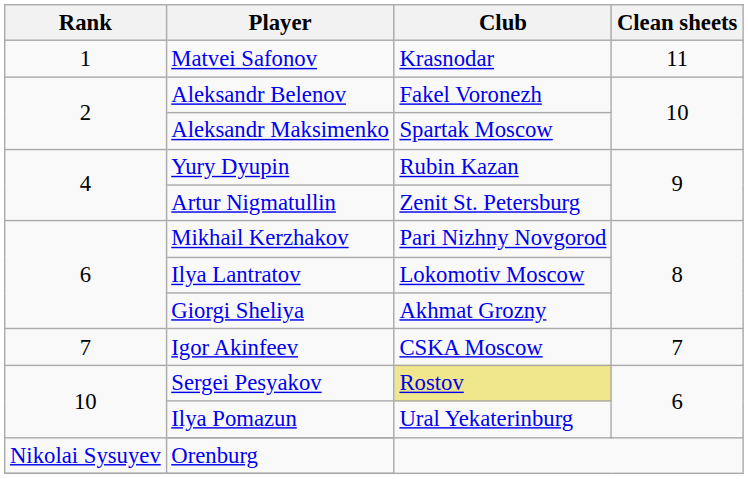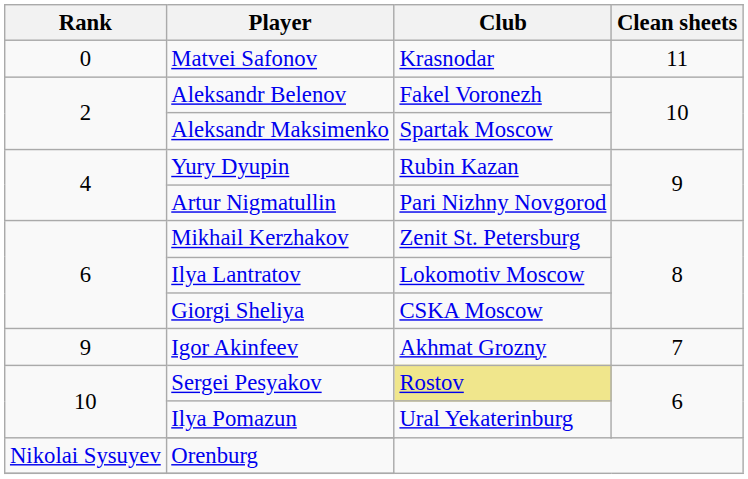 <table class="wikitable" style="text-align: center;">
 <tr>
 <th>Rank</th>
 <th>Player</th>
 <th>Club</th>
 <th>Clean sheets</th>
 </tr>
 <tr>
-<td>1</td>
+<td>0</td>
 <td style="text-align: left;"> <a href='#'>Matvei Safonov</a></td>
 <td style="text-align: left;"><a href='#'>Krasnodar</a></td>
 <td>11</td>
 </tr>
 <tr>
 <td rowspan="2">2</td>
 <td style="text-align: left;"> <a href='#'>Aleksandr Belenov</a></td>
 <td style="text-align: left;"><a href='#'>Fakel Voronezh</a></td>
 <td rowspan="2">10</td>
 </tr>
 <tr>
 <td style="text-align: left;"> <a href='#'>Aleksandr Maksimenko</a></td>
 <td style="text-align: left;"><a href='#'>Spartak Moscow</a></td>
 </tr>
 <tr>
 <td rowspan="2">4</td>
 <td style="text-align: left;"> <a href='#'>Yury Dyupin</a></td>
 <td style="text-align: left;"><a href='#'>Rubin Kazan</a></td>
 <td rowspan="2">9</td>
 </tr>
 <tr>
 <td style="text-align: left;"> <a href='#'>Artur Nigmatullin</a></td>
-<td style="text-align: left;"><a href='#'>Zenit St. Petersburg</a></td>
+<td style="text-align: left;"><a href='#'>Pari Nizhny Novgorod</a></td>
 </tr>
 <tr>
 <td rowspan="3">6</td>
 <td style="text-align: left;"> <a href='#'>Mikhail Kerzhakov</a></td>
-<td style="text-align: left;"><a href='#'>Pari Nizhny Novgorod</a></td>
+<td style="text-align: left;"><a href='#'>Zenit St. Petersburg</a></td>
 <td rowspan="3">8</td>
 </tr>
 <tr>
 <td style="text-align: left;"> <a href='#'>Ilya Lantratov</a></td>
 <td style="text-align: left;"><a href='#'>Lokomotiv Moscow</a></td>
 </tr>
 <tr>
 <td style="text-align: left;"> <a href='#'>Giorgi Sheliya</a></td>
-<td style="text-align: left;"><a href='#'>Akhmat Grozny</a></td>
+<td style="text-align: left;"><a href='#'>CSKA Moscow</a></td>
 </tr>
 <tr>
-<td>7</td>
+<td>9</td>
 <td style="text-align: left;"> <a href='#'>Igor Akinfeev</a></td>
-<td style="text-align: left;"><a href='#'>CSKA Moscow</a></td>
+<td style="text-align: left;"><a href='#'>Akhmat Grozny</a></td>
 <td>7</td>
 </tr>
 <tr>
 <td rowspan="3">10</td>
 <td style="text-align: left;"> <a href='#'>Sergei Pesyakov</a></td>
 <td style="background: khaki; text-align: left;"><a href='#'>Rostov</a></td>
 <td rowspan="3">6</td>
 </tr>
 <tr>
 <td style="text-align: left;"> <a href='#'>Ilya Pomazun</a></td>
 <td style="text-align: left;"><a href='#'>Ural Yekaterinburg</a></td>
 </tr>
 <tr>
 </tr>
 <tr>
 <td style="text-align: left;"> <a href='#'>Nikolai Sysuyev</a></td>
 <td style="text-align: left;"><a href='#'>Orenburg</a></td>
 </tr>
 <tr>
 </tr>
 </table>
